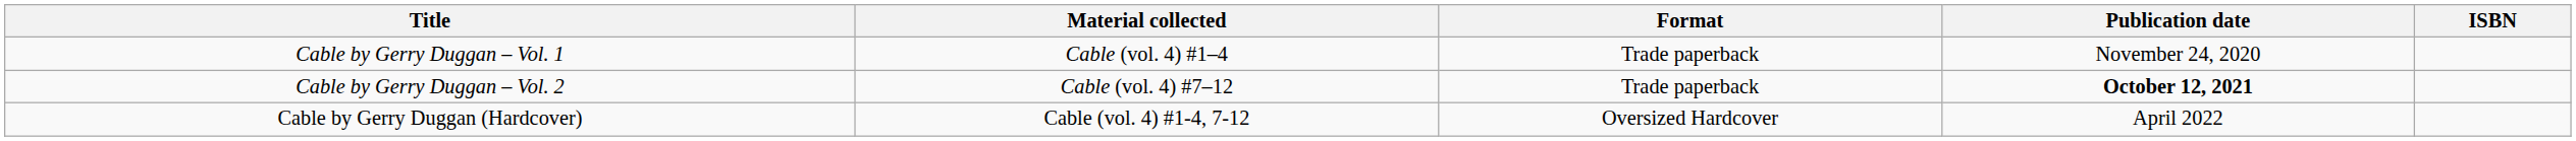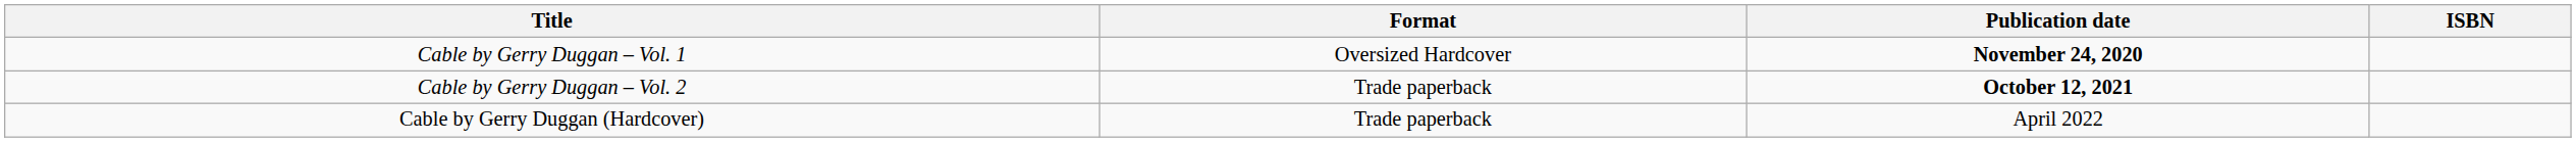 <table class="wikitable" style="text-align:center; width:100%">
 <tr>
 <th scope="col">Title</th>
-<th scope="col">Material collected</th>
 <th scope="col">Format</th>
 <th scope="col">Publication date</th>
 <th scope="col">ISBN</th>
 </tr>
 <tr>
 <td><em>Cable by Gerry Duggan – Vol. 1</em></td>
-<td><em>Cable</em> (vol. 4) #1–4</td>
-<td>Trade paperback</td>
-<td>November 24, 2020</td>
+<td>Oversized Hardcover</td>
+<td><strong>November 24, 2020</strong></td>
 <td></td>
 </tr>
 <tr>
 <td><em>Cable by Gerry Duggan – Vol. 2</em></td>
-<td><em>Cable</em> (vol. 4) #7–12</td>
 <td>Trade paperback</td>
 <td><strong>October 12, 2021</strong></td>
 <td></td>
 </tr>
 <tr>
 <td>Cable by Gerry Duggan (Hardcover)</td>
-<td>Cable (vol. 4) #1-4, 7-12</td>
-<td>Oversized Hardcover</td>
+<td>Trade paperback</td>
 <td>April 2022</td>
 <td></td>
 </tr>
 </table>
